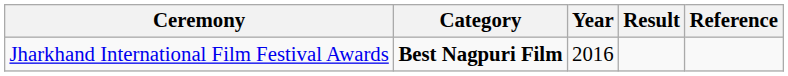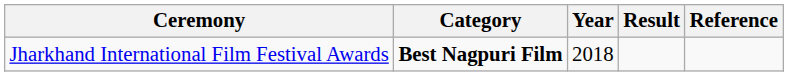 <table class="wikitable">
 <tr>
 <th>Ceremony</th>
 <th>Category</th>
 <th>Year</th>
 <th>Result</th>
 <th>Reference</th>
 </tr>
 <tr>
 <td><a href='#'>Jharkhand International Film Festival Awards</a></td>
 <td><strong>Best Nagpuri Film</strong></td>
-<td>2016</td>
+<td>2018</td>
 <td></td>
 <td></td>
 </tr>
 </table>
